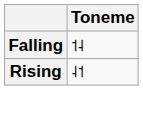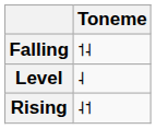 <table class="wikitable">
 <tr>
 <th></th>
 <th>Toneme</th>
 </tr>
 <tr>
 <th>Falling</th>
 <td>˦˨</td>
 </tr>
 <tr>
+<th>Level</th>
+<td>˨</td>
+</tr>
+<tr>
 <th>Rising</th>
 <td>˨˦</td>
 </tr>
 </table>
